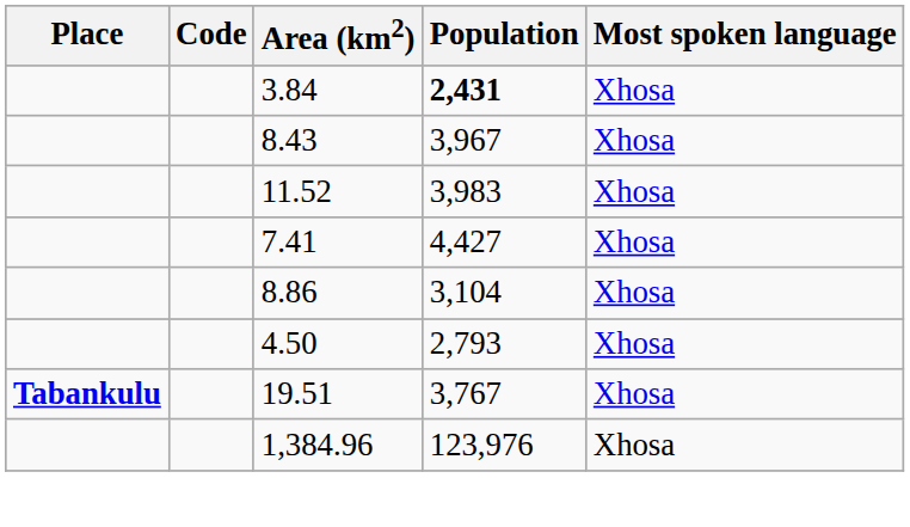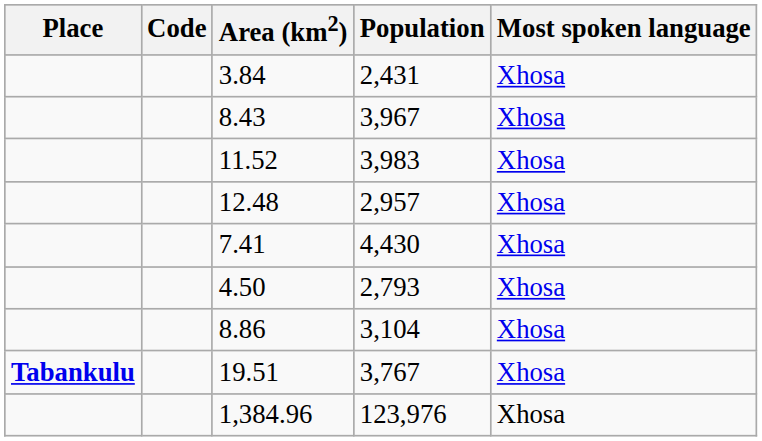 <table class="wikitable sortable">
 <tr>
 <th>Place</th>
 <th>Code</th>
 <th>Area (km<sup>2</sup>)</th>
 <th>Population</th>
 <th>Most spoken language</th>
 </tr>
 <tr>
 <td></td>
 <td></td>
 <td>3.84</td>
-<td><strong>2,431</strong></td>
+<td>2,431</td>
 <td><a href='#'>Xhosa</a></td>
 </tr>
 <tr>
 <td></td>
 <td></td>
 <td>8.43</td>
 <td>3,967</td>
 <td><a href='#'>Xhosa</a></td>
 </tr>
 <tr>
 <td></td>
 <td></td>
 <td>11.52</td>
 <td>3,983</td>
 <td><a href='#'>Xhosa</a></td>
 </tr>
 <tr>
 <td></td>
 <td></td>
+<td>12.48</td>
+<td>2,957</td>
+<td><a href='#'>Xhosa</a></td>
+</tr>
+<tr>
+<td></td>
+<td></td>
 <td>7.41</td>
-<td>4,427</td>
+<td>4,430</td>
+<td><a href='#'>Xhosa</a></td>
+</tr>
+<tr>
+<td></td>
+<td></td>
+<td>4.50</td>
+<td>2,793</td>
 <td><a href='#'>Xhosa</a></td>
 </tr>
 <tr>
 <td></td>
 <td></td>
 <td>8.86</td>
 <td>3,104</td>
-<td><a href='#'>Xhosa</a></td>
-</tr>
-<tr>
-<td></td>
-<td></td>
-<td>4.50</td>
-<td>2,793</td>
 <td><a href='#'>Xhosa</a></td>
 </tr>
 <tr>
 <td><strong><a href='#'>Tabankulu</a></strong></td>
 <td></td>
 <td>19.51</td>
 <td>3,767</td>
 <td><a href='#'>Xhosa</a></td>
 </tr>
 <tr>
 <td></td>
 <td></td>
 <td>1,384.96</td>
 <td>123,976</td>
 <td>Xhosa</td>
 </tr>
 </table>
